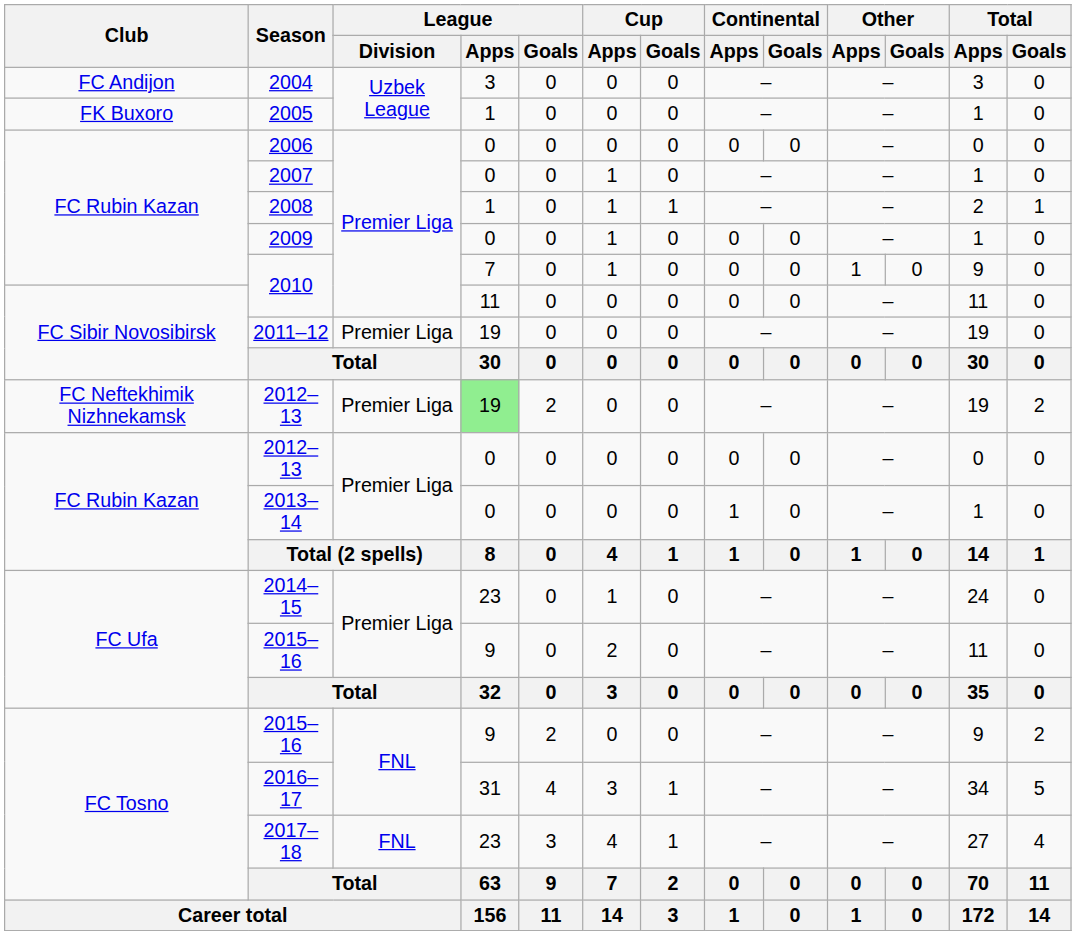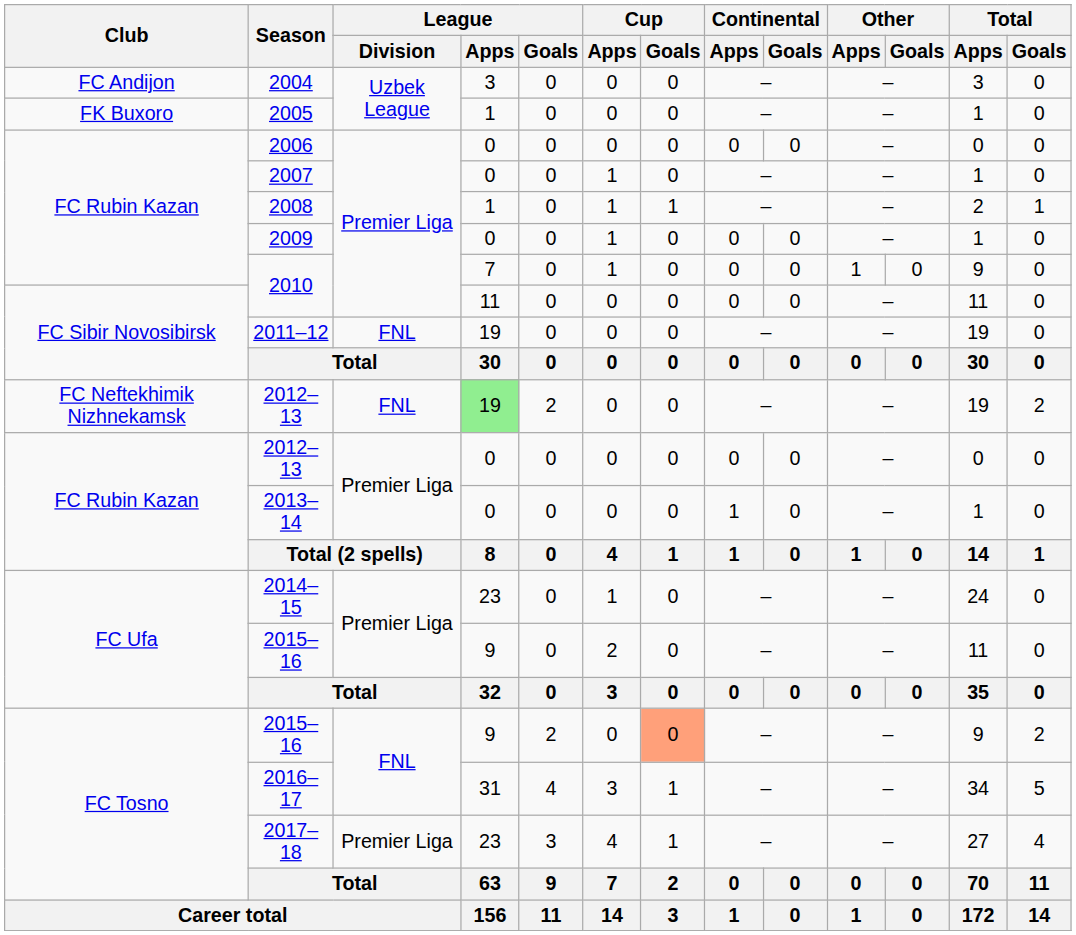 <table class="wikitable" style="text-align: center;">
 <tr>
 <th rowspan=2>Club</th>
 <th rowspan=2>Season</th>
 <th colspan=3>League</th>
 <th colspan=2>Cup</th>
 <th colspan=2>Continental</th>
 <th colspan=2>Other</th>
 <th colspan=2>Total</th>
 </tr>
 <tr>
 <th>Division</th>
 <th>Apps</th>
 <th>Goals</th>
 <th>Apps</th>
 <th>Goals</th>
 <th>Apps</th>
 <th>Goals</th>
 <th>Apps</th>
 <th>Goals</th>
 <th>Apps</th>
 <th>Goals</th>
 </tr>
 <tr>
 <td><a href='#'>FC Andijon</a></td>
 <td><a href='#'>2004</a></td>
 <td rowspan=2><a href='#'>Uzbek League</a></td>
 <td>3</td>
 <td>0</td>
 <td>0</td>
 <td>0</td>
 <td colspan=2>–</td>
 <td colspan=2>–</td>
 <td>3</td>
 <td>0</td>
 </tr>
 <tr>
 <td><a href='#'>FK Buxoro</a></td>
 <td><a href='#'>2005</a></td>
 <td>1</td>
 <td>0</td>
 <td>0</td>
 <td>0</td>
 <td colspan=2>–</td>
 <td colspan=2>–</td>
 <td>1</td>
 <td>0</td>
 </tr>
 <tr>
 <td rowspan=5><a href='#'>FC Rubin Kazan</a></td>
 <td><a href='#'>2006</a></td>
 <td rowspan=6><a href='#'>Premier Liga</a></td>
 <td>0</td>
 <td>0</td>
 <td>0</td>
 <td>0</td>
 <td>0</td>
 <td>0</td>
 <td colspan=2>–</td>
 <td>0</td>
 <td>0</td>
 </tr>
 <tr>
 <td><a href='#'>2007</a></td>
 <td>0</td>
 <td>0</td>
 <td>1</td>
 <td>0</td>
 <td colspan=2>–</td>
 <td colspan=2>–</td>
 <td>1</td>
 <td>0</td>
 </tr>
 <tr>
 <td><a href='#'>2008</a></td>
 <td>1</td>
 <td>0</td>
 <td>1</td>
 <td>1</td>
 <td colspan=2>–</td>
 <td colspan=2>–</td>
 <td>2</td>
 <td>1</td>
 </tr>
 <tr>
 <td><a href='#'>2009</a></td>
 <td>0</td>
 <td>0</td>
 <td>1</td>
 <td>0</td>
 <td>0</td>
 <td>0</td>
 <td colspan=2>–</td>
 <td>1</td>
 <td>0</td>
 </tr>
 <tr>
 <td rowspan=2><a href='#'>2010</a></td>
 <td>7</td>
 <td>0</td>
 <td>1</td>
 <td>0</td>
 <td>0</td>
 <td>0</td>
 <td>1</td>
 <td>0</td>
 <td>9</td>
 <td>0</td>
 </tr>
 <tr>
 <td rowspan=3><a href='#'>FC Sibir Novosibirsk</a></td>
 <td>11</td>
 <td>0</td>
 <td>0</td>
 <td>0</td>
 <td>0</td>
 <td>0</td>
 <td colspan=2>–</td>
 <td>11</td>
 <td>0</td>
 </tr>
 <tr>
 <td><a href='#'>2011–12</a></td>
-<td>Premier Liga</td>
+<td><a href='#'>FNL</a></td>
 <td>19</td>
 <td>0</td>
 <td>0</td>
 <td>0</td>
 <td colspan=2>–</td>
 <td colspan=2>–</td>
 <td>19</td>
 <td>0</td>
 </tr>
 <tr>
 <th colspan=2>Total</th>
 <th>30</th>
 <th>0</th>
 <th>0</th>
 <th>0</th>
 <th>0</th>
 <th>0</th>
 <th>0</th>
 <th>0</th>
 <th>30</th>
 <th>0</th>
 </tr>
 <tr>
 <td><a href='#'>FC Neftekhimik Nizhnekamsk</a></td>
 <td><a href='#'>2012–13</a></td>
-<td>Premier Liga</td>
+<td><a href='#'>FNL</a></td>
 <td style="background: lightgreen;">19</td>
 <td>2</td>
 <td>0</td>
 <td>0</td>
 <td colspan=2>–</td>
 <td colspan=2>–</td>
 <td>19</td>
 <td>2</td>
 </tr>
 <tr>
 <td rowspan=3><a href='#'>FC Rubin Kazan</a></td>
 <td><a href='#'>2012–13</a></td>
 <td rowspan=2>Premier Liga</td>
 <td>0</td>
 <td>0</td>
 <td>0</td>
 <td>0</td>
 <td>0</td>
 <td>0</td>
 <td colspan=2>–</td>
 <td>0</td>
 <td>0</td>
 </tr>
 <tr>
 <td><a href='#'>2013–14</a></td>
 <td>0</td>
 <td>0</td>
 <td>0</td>
 <td>0</td>
 <td>1</td>
 <td>0</td>
 <td colspan=2>–</td>
 <td>1</td>
 <td>0</td>
 </tr>
 <tr>
 <th colspan=2>Total (2 spells)</th>
 <th>8</th>
 <th>0</th>
 <th>4</th>
 <th>1</th>
 <th>1</th>
 <th>0</th>
 <th>1</th>
 <th>0</th>
 <th>14</th>
 <th>1</th>
 </tr>
 <tr>
 <td rowspan=3><a href='#'>FC Ufa</a></td>
 <td><a href='#'>2014–15</a></td>
 <td rowspan=2>Premier Liga</td>
 <td>23</td>
 <td>0</td>
 <td>1</td>
 <td>0</td>
 <td colspan=2>–</td>
 <td colspan=2>–</td>
 <td>24</td>
 <td>0</td>
 </tr>
 <tr>
 <td><a href='#'>2015–16</a></td>
 <td>9</td>
 <td>0</td>
 <td>2</td>
 <td>0</td>
 <td colspan=2>–</td>
 <td colspan=2>–</td>
 <td>11</td>
 <td>0</td>
 </tr>
 <tr>
 <th colspan=2>Total</th>
 <th>32</th>
 <th>0</th>
 <th>3</th>
 <th>0</th>
 <th>0</th>
 <th>0</th>
 <th>0</th>
 <th>0</th>
 <th>35</th>
 <th>0</th>
 </tr>
 <tr>
 <td rowspan=4><a href='#'>FC Tosno</a></td>
 <td><a href='#'>2015–16</a></td>
 <td rowspan=2><a href='#'>FNL</a></td>
 <td>9</td>
 <td>2</td>
 <td>0</td>
-<td>0</td>
+<td style="background: lightsalmon;">0</td>
 <td colspan=2>–</td>
 <td colspan=2>–</td>
 <td>9</td>
 <td>2</td>
 </tr>
 <tr>
 <td><a href='#'>2016–17</a></td>
 <td>31</td>
 <td>4</td>
 <td>3</td>
 <td>1</td>
 <td colspan=2>–</td>
 <td colspan=2>–</td>
 <td>34</td>
 <td>5</td>
 </tr>
 <tr>
 <td><a href='#'>2017–18</a></td>
-<td><a href='#'>FNL</a></td>
+<td>Premier Liga</td>
 <td>23</td>
 <td>3</td>
 <td>4</td>
 <td>1</td>
 <td colspan=2>–</td>
 <td colspan=2>–</td>
 <td>27</td>
 <td>4</td>
 </tr>
 <tr>
 <th colspan=2>Total</th>
 <th>63</th>
 <th>9</th>
 <th>7</th>
 <th>2</th>
 <th>0</th>
 <th>0</th>
 <th>0</th>
 <th>0</th>
 <th>70</th>
 <th>11</th>
 </tr>
 <tr>
 <th colspan=3>Career total</th>
 <th>156</th>
 <th>11</th>
 <th>14</th>
 <th>3</th>
 <th>1</th>
 <th>0</th>
 <th>1</th>
 <th>0</th>
 <th>172</th>
 <th>14</th>
 </tr>
 <tr>
 </tr>
 </table>
